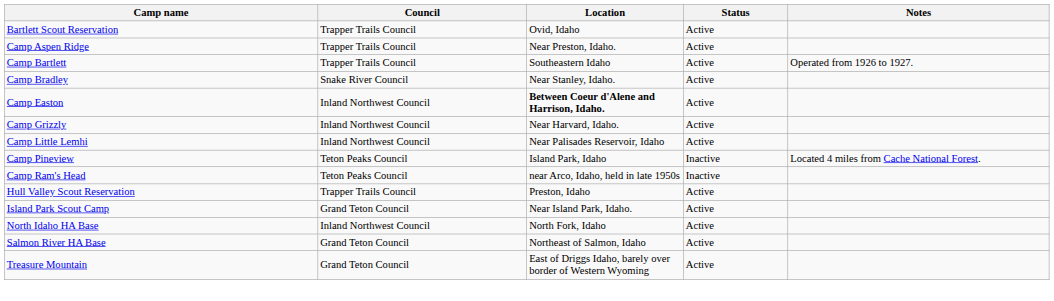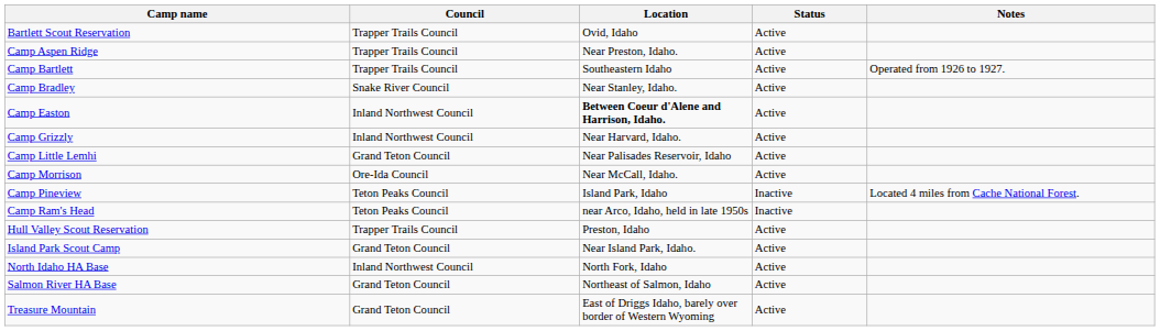 <table class="wikitable sortable" border="1" width="100%">
 <tr>
 <th scope="col" width="30%">Camp name</th>
 <th scope="col" width="20%">Council</th>
 <th scope="col" width="15%">Location</th>
 <th scope="col" width="10%">Status</th>
 <th scope="col" width="25%"  class="unsortable">Notes</th>
 </tr>
 <tr>
 <td><a href='#'>Bartlett Scout Reservation</a></td>
 <td>Trapper Trails Council</td>
 <td>Ovid, Idaho</td>
 <td>Active</td>
 <td></td>
 </tr>
 <tr>
 <td><a href='#'>Camp Aspen Ridge</a></td>
 <td>Trapper Trails Council</td>
 <td>Near Preston, Idaho.</td>
 <td>Active</td>
 <td></td>
 </tr>
 <tr>
 <td><a href='#'>Camp Bartlett</a></td>
 <td>Trapper Trails Council</td>
 <td>Southeastern Idaho</td>
 <td>Active</td>
 <td>Operated from 1926 to 1927.</td>
 </tr>
 <tr>
 <td><a href='#'>Camp Bradley</a></td>
 <td>Snake River Council</td>
 <td>Near Stanley, Idaho.</td>
 <td>Active</td>
 <td></td>
 </tr>
 <tr>
 <td><a href='#'>Camp Easton</a></td>
 <td>Inland Northwest Council</td>
 <td><strong>Between Coeur d'Alene and Harrison, Idaho.</strong></td>
 <td>Active</td>
 <td></td>
 </tr>
 <tr>
 <td><a href='#'>Camp Grizzly</a></td>
 <td>Inland Northwest Council</td>
 <td>Near Harvard, Idaho.</td>
 <td>Active</td>
 <td></td>
 </tr>
 <tr>
 <td><a href='#'>Camp Little Lemhi</a></td>
-<td>Inland Northwest Council</td>
+<td>Grand Teton Council</td>
 <td>Near Palisades Reservoir, Idaho</td>
+<td>Active</td>
+<td></td>
+</tr>
+<tr>
+<td><a href='#'>Camp Morrison</a></td>
+<td>Ore-Ida Council</td>
+<td>Near McCall, Idaho.</td>
 <td>Active</td>
 <td></td>
 </tr>
 <tr>
 <td><a href='#'>Camp Pineview</a></td>
 <td>Teton Peaks Council</td>
 <td>Island Park, Idaho</td>
 <td>Inactive</td>
 <td>Located 4 miles from <a href='#'>Cache National Forest</a>.</td>
 </tr>
 <tr>
 <td><a href='#'>Camp Ram's Head</a></td>
 <td>Teton Peaks Council</td>
 <td>near Arco, Idaho, held in late 1950s</td>
 <td>Inactive</td>
 <td></td>
 </tr>
 <tr>
 <td><a href='#'>Hull Valley Scout Reservation</a></td>
 <td>Trapper Trails Council</td>
 <td>Preston, Idaho</td>
 <td>Active</td>
 <td></td>
 </tr>
 <tr>
 <td><a href='#'>Island Park Scout Camp</a></td>
 <td>Grand Teton Council</td>
 <td>Near Island Park, Idaho.</td>
 <td>Active</td>
 <td></td>
 </tr>
 <tr>
 <td><a href='#'>North Idaho HA Base</a></td>
 <td>Inland Northwest Council</td>
 <td>North Fork, Idaho</td>
 <td>Active</td>
 <td></td>
 </tr>
 <tr>
 <td><a href='#'>Salmon River HA Base</a></td>
 <td>Grand Teton Council</td>
 <td>Northeast of Salmon, Idaho</td>
 <td>Active</td>
 <td></td>
 </tr>
 <tr>
 <td><a href='#'>Treasure Mountain</a></td>
 <td>Grand Teton Council</td>
 <td>East of Driggs Idaho, barely over border of Western Wyoming</td>
 <td>Active</td>
 <td></td>
 </tr>
 </table>
